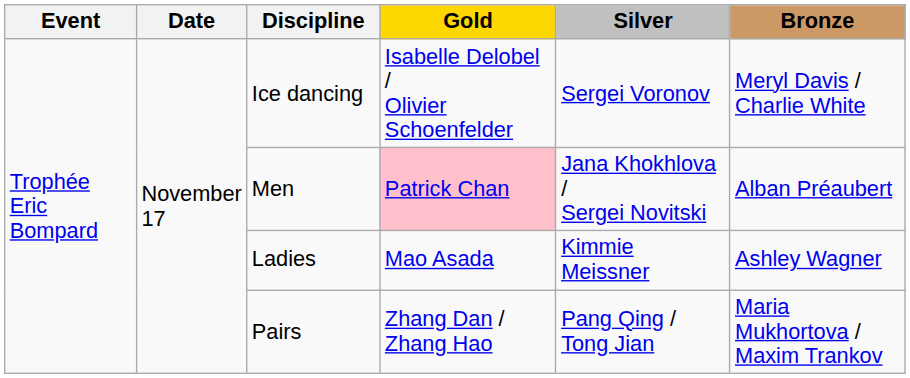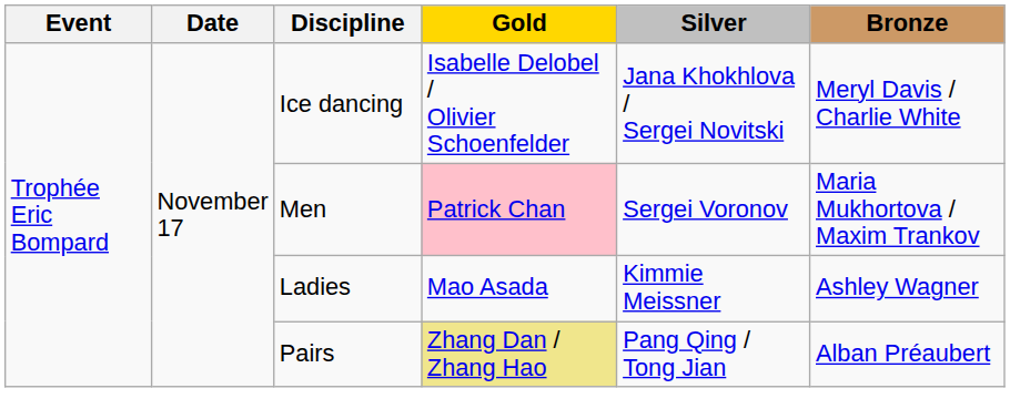 <table class="wikitable" width="75%">
 <tr>
 <th width="15%">Event</th>
 <th width="10%">Date</th>
 <th width="15%">Discipline</th>
 <td width = "20%" align="center" bgcolor="gold"><strong>Gold</strong></td>
 <td width = "20%" align="center" bgcolor="silver"><strong>Silver</strong></td>
 <td width = "20%" align="center" bgcolor="cc9966"><strong>Bronze</strong></td>
 </tr>
 <tr>
 <td rowspan="4"> <a href='#'>Trophée Eric Bompard</a></td>
 <td rowspan="4">November 17</td>
 <td>Ice dancing</td>
 <td> <a href='#'>Isabelle Delobel</a> / <br> <a href='#'>Olivier Schoenfelder</a></td>
-<td> <a href='#'>Sergei Voronov</a></td>
+<td> <a href='#'>Jana Khokhlova</a> / <br> <a href='#'>Sergei Novitski</a></td>
 <td> <a href='#'>Meryl Davis</a> / <br> <a href='#'>Charlie White</a></td>
 </tr>
 <tr>
 <td>Men</td>
 <td style="background: pink;"> <a href='#'>Patrick Chan</a></td>
-<td> <a href='#'>Jana Khokhlova</a> / <br> <a href='#'>Sergei Novitski</a></td>
-<td> <a href='#'>Alban Préaubert</a></td>
+<td> <a href='#'>Sergei Voronov</a></td>
+<td> <a href='#'>Maria Mukhortova</a> / <br> <a href='#'>Maxim Trankov</a></td>
 </tr>
 <tr>
 <td>Ladies</td>
 <td> <a href='#'>Mao Asada</a></td>
 <td> <a href='#'>Kimmie Meissner</a></td>
 <td> <a href='#'>Ashley Wagner</a></td>
 </tr>
 <tr>
 <td>Pairs</td>
-<td> <a href='#'>Zhang Dan</a> / <br> <a href='#'>Zhang Hao</a></td>
+<td style="background: khaki;"> <a href='#'>Zhang Dan</a> / <br> <a href='#'>Zhang Hao</a></td>
 <td> <a href='#'>Pang Qing</a> / <br> <a href='#'>Tong Jian</a></td>
-<td> <a href='#'>Maria Mukhortova</a> / <br> <a href='#'>Maxim Trankov</a></td>
+<td> <a href='#'>Alban Préaubert</a></td>
 </tr>
 </table>
